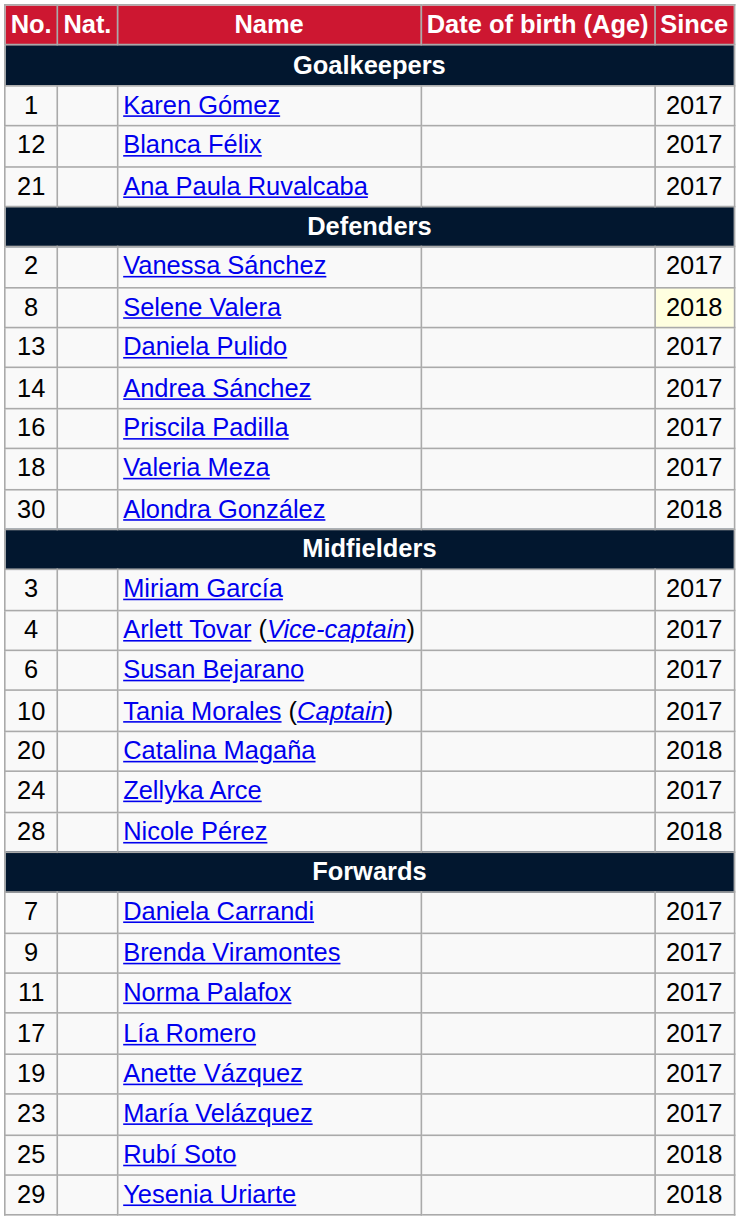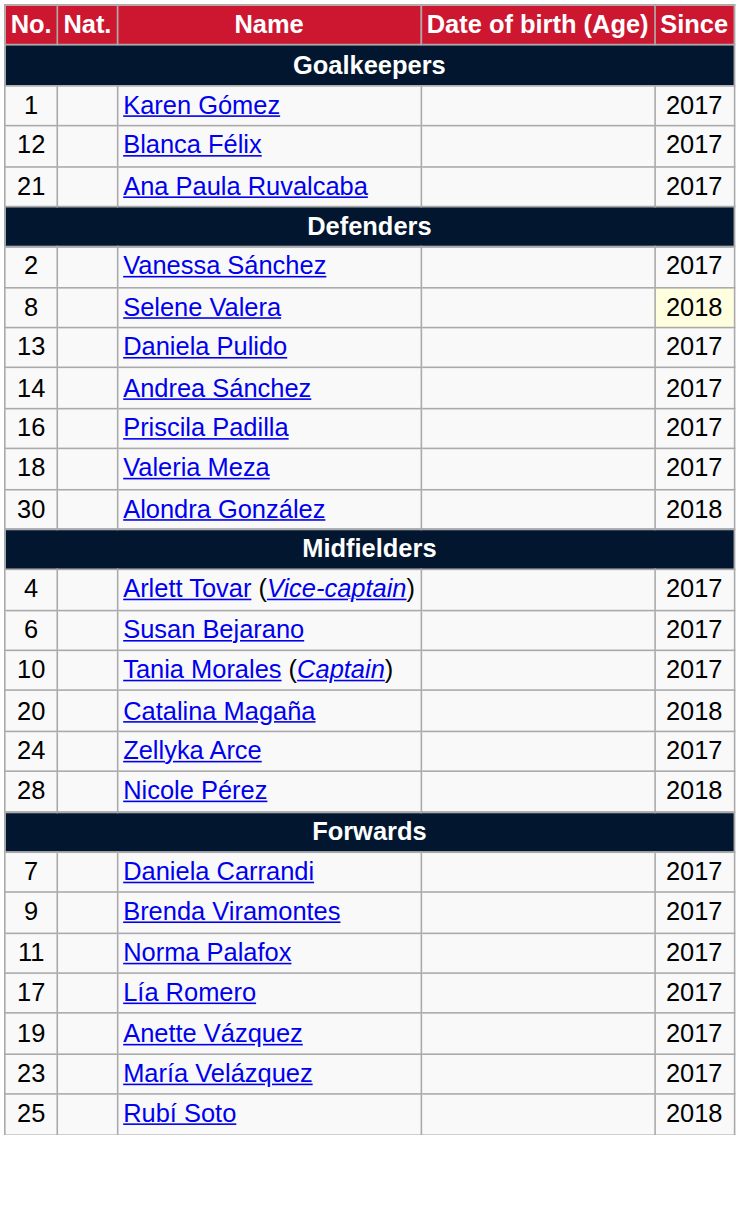 <table class="wikitable" style="text-align:center; font-size:100%;">
 <tr>
 <th style=background-color:#CD1731;color:#FFFFFF>No.</th>
 <th style=background-color:#CD1731;color:#FFFFFF>Nat.</th>
 <th style=background-color:#CD1731;color:#FFFFFF>Name</th>
 <th style=background-color:#CD1731;color:#FFFFFF>Date of birth (Age)</th>
 <th style=background-color:#CD1731;color:#FFFFFF>Since</th>
 </tr>
 <tr>
 <th colspan="5" style="background:#02172F; color:#FFFFFF; text-align:center;">Goalkeepers</th>
 </tr>
 <tr>
 <td>1</td>
 <td></td>
 <td align=left><a href='#'>Karen Gómez</a></td>
 <td></td>
 <td>2017</td>
 </tr>
 <tr>
 <td>12</td>
 <td></td>
 <td align=left><a href='#'>Blanca Félix</a></td>
 <td></td>
 <td>2017</td>
 </tr>
 <tr>
 <td>21</td>
 <td></td>
 <td align=left><a href='#'>Ana Paula Ruvalcaba</a></td>
 <td></td>
 <td>2017</td>
 </tr>
 <tr>
 <th colspan="5" style="background:#02172F; color:#FFFFFF; text-align:center;">Defenders</th>
 </tr>
 <tr>
 <td>2</td>
 <td></td>
 <td align=left><a href='#'>Vanessa Sánchez</a></td>
 <td></td>
 <td>2017</td>
 </tr>
 <tr>
 <td>8</td>
 <td></td>
 <td align=left><a href='#'>Selene Valera</a></td>
 <td></td>
 <td style="background: lightyellow;">2018</td>
 </tr>
 <tr>
 <td>13</td>
 <td></td>
 <td align=left><a href='#'>Daniela Pulido</a></td>
 <td></td>
 <td>2017</td>
 </tr>
 <tr>
 <td>14</td>
 <td></td>
 <td align=left><a href='#'>Andrea Sánchez</a></td>
 <td></td>
 <td>2017</td>
 </tr>
 <tr>
 <td>16</td>
 <td></td>
 <td align=left><a href='#'>Priscila Padilla</a></td>
 <td></td>
 <td>2017</td>
 </tr>
 <tr>
 <td>18</td>
 <td></td>
 <td align=left><a href='#'>Valeria Meza</a></td>
 <td></td>
 <td>2017</td>
 </tr>
 <tr>
 <td>30</td>
 <td></td>
 <td align=left><a href='#'>Alondra González</a></td>
 <td></td>
 <td>2018</td>
 </tr>
 <tr>
 <th colspan="5" style="background:#02172F; color:#FFFFFF; text-align:center;">Midfielders</th>
-</tr>
-<tr>
-<td>3</td>
-<td></td>
-<td align=left><a href='#'>Miriam García</a></td>
-<td></td>
-<td>2017</td>
 </tr>
 <tr>
 <td>4</td>
 <td></td>
 <td align=left><a href='#'>Arlett Tovar</a> (<em><a href='#'>Vice-captain</a></em>)</td>
 <td></td>
 <td>2017</td>
 </tr>
 <tr>
 <td>6</td>
 <td></td>
 <td align=left><a href='#'>Susan Bejarano</a></td>
 <td></td>
 <td>2017</td>
 </tr>
 <tr>
 <td>10</td>
 <td></td>
 <td align=left><a href='#'>Tania Morales</a> (<em><a href='#'>Captain</a></em>)</td>
 <td></td>
 <td>2017</td>
 </tr>
 <tr>
 <td>20</td>
 <td></td>
 <td align=left><a href='#'>Catalina Magaña</a></td>
 <td></td>
 <td>2018</td>
 </tr>
 <tr>
 <td>24</td>
 <td></td>
 <td align=left><a href='#'>Zellyka Arce</a></td>
 <td></td>
 <td>2017</td>
 </tr>
 <tr>
 <td>28</td>
 <td></td>
 <td align=left><a href='#'>Nicole Pérez</a></td>
 <td></td>
 <td>2018</td>
 </tr>
 <tr>
 <th colspan="5" style="background:#02172F; color:#FFFFFF; text-align:center;">Forwards</th>
 </tr>
 <tr>
 <td>7</td>
 <td></td>
 <td align=left><a href='#'>Daniela Carrandi</a></td>
 <td></td>
 <td>2017</td>
 </tr>
 <tr>
 <td>9</td>
 <td></td>
 <td align=left><a href='#'>Brenda Viramontes</a></td>
 <td></td>
 <td>2017</td>
 </tr>
 <tr>
 <td>11</td>
 <td></td>
 <td align=left><a href='#'>Norma Palafox</a></td>
 <td></td>
 <td>2017</td>
 </tr>
 <tr>
 <td>17</td>
 <td></td>
 <td align=left><a href='#'>Lía Romero</a></td>
 <td></td>
 <td>2017</td>
 </tr>
 <tr>
 <td>19</td>
 <td></td>
 <td align=left><a href='#'>Anette Vázquez</a></td>
 <td></td>
 <td>2017</td>
 </tr>
 <tr>
 <td>23</td>
 <td></td>
 <td align=left><a href='#'>María Velázquez</a></td>
 <td></td>
 <td>2017</td>
 </tr>
 <tr>
 <td>25</td>
 <td></td>
 <td align=left><a href='#'>Rubí Soto</a></td>
 <td></td>
 <td>2018</td>
 </tr>
-<tr>
-<td>29</td>
-<td></td>
-<td align=left><a href='#'>Yesenia Uriarte</a></td>
-<td></td>
-<td>2018</td>
-</tr>
 </table>
